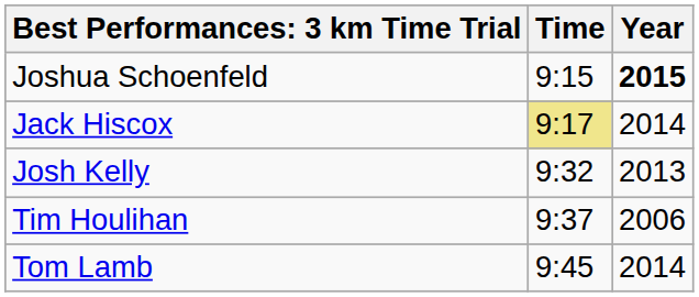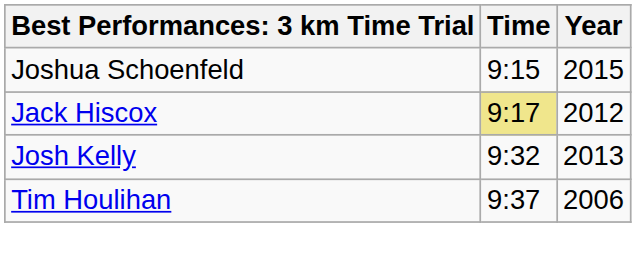 <table class="wikitable">
 <tr>
 <th>Best Performances: 3 km Time Trial</th>
 <th>Time</th>
 <th>Year</th>
 </tr>
 <tr>
 <td>Joshua Schoenfeld</td>
 <td>9:15</td>
-<td><strong>2015</strong></td>
+<td>2015</td>
 </tr>
 <tr>
 <td><a href='#'>Jack Hiscox</a></td>
 <td style="background: khaki;">9:17</td>
-<td>2014</td>
+<td>2012</td>
 </tr>
 <tr>
 <td><a href='#'>Josh Kelly</a></td>
 <td>9:32</td>
 <td>2013</td>
 </tr>
 <tr>
 <td><a href='#'>Tim Houlihan</a></td>
 <td>9:37</td>
 <td>2006</td>
 </tr>
-<tr>
-<td><a href='#'>Tom Lamb</a></td>
-<td>9:45</td>
-<td>2014</td>
-</tr>
 </table>
